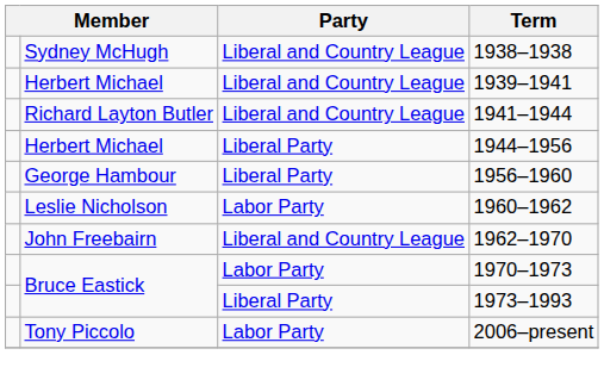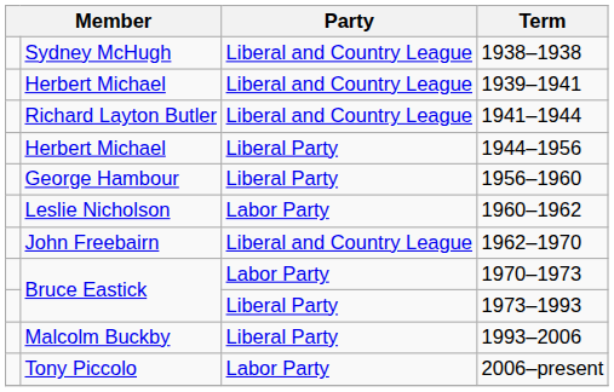 <table class="wikitable">
 <tr>
 <th colspan="2">Member</th>
 <th>Party</th>
 <th>Term</th>
 </tr>
 <tr>
 <td> </td>
 <td><a href='#'>Sydney McHugh</a></td>
 <td><a href='#'>Liberal and Country League</a></td>
 <td>1938–1938</td>
 </tr>
 <tr>
 <td> </td>
 <td><a href='#'>Herbert Michael</a></td>
 <td><a href='#'>Liberal and Country League</a></td>
 <td>1939–1941</td>
 </tr>
 <tr>
 <td> </td>
 <td><a href='#'>Richard Layton Butler</a></td>
 <td><a href='#'>Liberal and Country League</a></td>
 <td>1941–1944</td>
 </tr>
 <tr>
 <td> </td>
 <td><a href='#'>Herbert Michael</a></td>
 <td><a href='#'>Liberal Party</a></td>
 <td>1944–1956</td>
 </tr>
 <tr>
 <td> </td>
 <td><a href='#'>George Hambour</a></td>
 <td><a href='#'>Liberal Party</a></td>
 <td>1956–1960</td>
 </tr>
 <tr>
 <td> </td>
 <td><a href='#'>Leslie Nicholson</a></td>
 <td><a href='#'>Labor Party</a></td>
 <td>1960–1962</td>
 </tr>
 <tr>
 <td> </td>
 <td><a href='#'>John Freebairn</a></td>
 <td><a href='#'>Liberal and Country League</a></td>
 <td>1962–1970</td>
 </tr>
 <tr>
 <td> </td>
 <td rowspan="2"><a href='#'>Bruce Eastick</a></td>
 <td><a href='#'>Labor Party</a></td>
 <td>1970–1973</td>
 </tr>
 <tr>
 <td> </td>
 <td><a href='#'>Liberal Party</a></td>
 <td>1973–1993</td>
 </tr>
 <tr>
 <td> </td>
+<td><a href='#'>Malcolm Buckby</a></td>
+<td><a href='#'>Liberal Party</a></td>
+<td>1993–2006</td>
+</tr>
+<tr>
+<td> </td>
 <td><a href='#'>Tony Piccolo</a></td>
 <td><a href='#'>Labor Party</a></td>
 <td>2006–present</td>
 </tr>
 <tr>
 </tr>
 </table>
